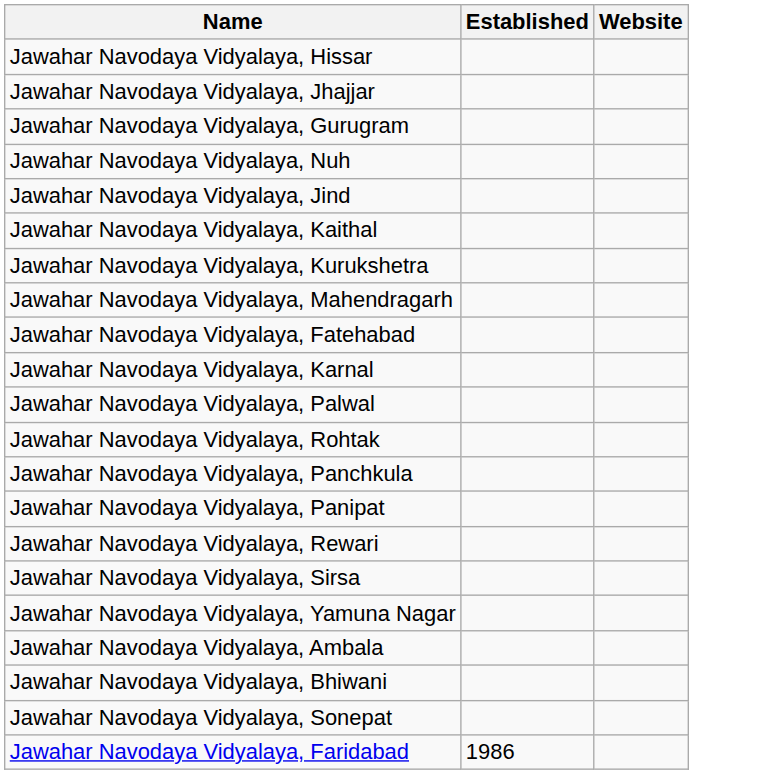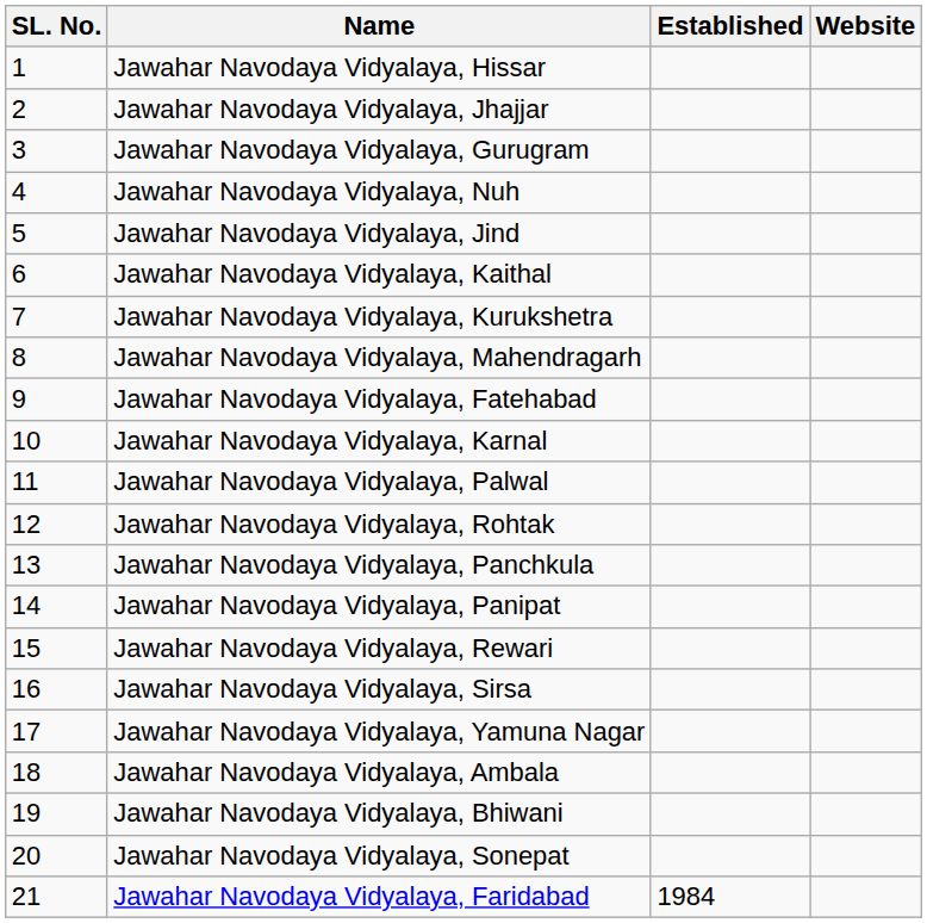 <table class="wikitable sortable mw-collapsible">
 <tr>
+<th>SL. No.</th>
 <th>Name</th>
 <th>Established</th>
 <th>Website</th>
 </tr>
 <tr>
+<td>1</td>
 <td>Jawahar Navodaya Vidyalaya, Hissar</td>
 <td></td>
 <td></td>
 </tr>
 <tr>
+<td>2</td>
 <td>Jawahar Navodaya Vidyalaya, Jhajjar</td>
 <td></td>
 <td></td>
 </tr>
 <tr>
+<td>3</td>
 <td>Jawahar Navodaya Vidyalaya, Gurugram</td>
 <td></td>
 <td></td>
 </tr>
 <tr>
+<td>4</td>
 <td>Jawahar Navodaya Vidyalaya, Nuh</td>
 <td></td>
 <td></td>
 </tr>
 <tr>
+<td>5</td>
 <td>Jawahar Navodaya Vidyalaya, Jind</td>
 <td></td>
 <td></td>
 </tr>
 <tr>
+<td>6</td>
 <td>Jawahar Navodaya Vidyalaya, Kaithal</td>
 <td></td>
 <td></td>
 </tr>
 <tr>
+<td>7</td>
 <td>Jawahar Navodaya Vidyalaya, Kurukshetra</td>
 <td></td>
 <td></td>
 </tr>
 <tr>
+<td>8</td>
 <td>Jawahar Navodaya Vidyalaya, Mahendragarh</td>
 <td></td>
 <td></td>
 </tr>
 <tr>
+<td>9</td>
 <td>Jawahar Navodaya Vidyalaya, Fatehabad</td>
 <td></td>
 <td></td>
 </tr>
 <tr>
+<td>10</td>
 <td>Jawahar Navodaya Vidyalaya, Karnal</td>
 <td></td>
 <td></td>
 </tr>
 <tr>
+<td>11</td>
 <td>Jawahar Navodaya Vidyalaya, Palwal</td>
 <td></td>
 <td></td>
 </tr>
 <tr>
+<td>12</td>
 <td>Jawahar Navodaya Vidyalaya, Rohtak</td>
 <td></td>
 <td></td>
 </tr>
 <tr>
+<td>13</td>
 <td>Jawahar Navodaya Vidyalaya, Panchkula</td>
 <td></td>
 <td></td>
 </tr>
 <tr>
+<td>14</td>
 <td>Jawahar Navodaya Vidyalaya, Panipat</td>
 <td></td>
 <td></td>
 </tr>
 <tr>
+<td>15</td>
 <td>Jawahar Navodaya Vidyalaya, Rewari</td>
 <td></td>
 <td></td>
 </tr>
 <tr>
+<td>16</td>
 <td>Jawahar Navodaya Vidyalaya, Sirsa</td>
 <td></td>
 <td></td>
 </tr>
 <tr>
+<td>17</td>
 <td>Jawahar Navodaya Vidyalaya, Yamuna Nagar</td>
 <td></td>
 <td></td>
 </tr>
 <tr>
+<td>18</td>
 <td>Jawahar Navodaya Vidyalaya, Ambala</td>
 <td></td>
 <td></td>
 </tr>
 <tr>
+<td>19</td>
 <td>Jawahar Navodaya Vidyalaya, Bhiwani</td>
 <td></td>
 <td></td>
 </tr>
 <tr>
+<td>20</td>
 <td>Jawahar Navodaya Vidyalaya, Sonepat</td>
 <td></td>
 <td></td>
 </tr>
 <tr>
+<td>21</td>
 <td><a href='#'>Jawahar Navodaya Vidyalaya, Faridabad</a></td>
-<td>1986</td>
+<td>1984</td>
 <td></td>
 </tr>
 </table>
